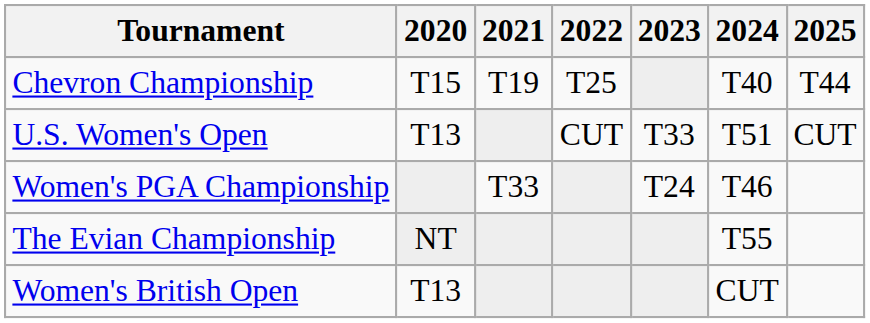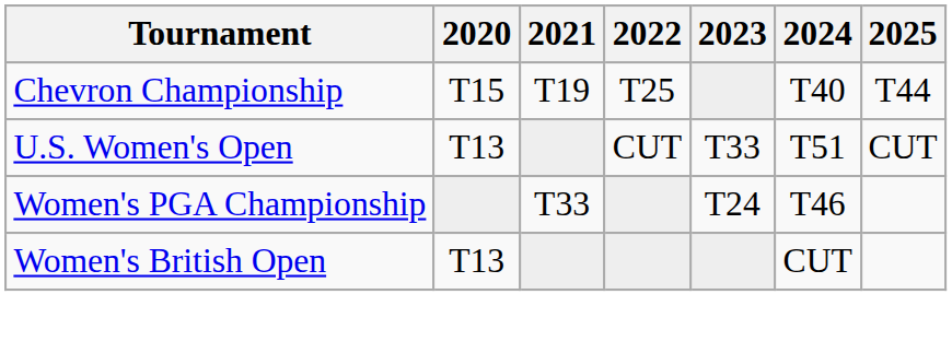 <table class="wikitable" style="font-size:95%;text-align:center;">
 <tr>
 <th>Tournament</th>
 <th>2020</th>
 <th>2021</th>
 <th>2022</th>
 <th>2023</th>
 <th>2024</th>
 <th>2025</th>
 </tr>
 <tr>
 <td align=left><a href='#'>Chevron Championship</a></td>
 <td>T15</td>
 <td>T19</td>
 <td>T25</td>
 <td style="background:#eeeeee;"></td>
 <td>T40</td>
 <td>T44</td>
 </tr>
 <tr>
 <td align=left><a href='#'>U.S. Women's Open</a></td>
 <td>T13</td>
 <td style="background:#eeeeee;"></td>
 <td>CUT</td>
 <td>T33</td>
 <td>T51</td>
 <td>CUT</td>
 </tr>
 <tr>
 <td align=left><a href='#'>Women's PGA Championship</a></td>
 <td style="background:#eeeeee;"></td>
 <td>T33</td>
 <td style="background:#eeeeee;"></td>
 <td>T24</td>
 <td>T46</td>
 <td></td>
 </tr>
 <tr>
-<td align=left><a href='#'>The Evian Championship</a></td>
-<td style="background:#eeeeee;">NT</td>
-<td style="background:#eeeeee;"></td>
-<td style="background:#eeeeee;"></td>
-<td style="background:#eeeeee;"></td>
-<td>T55</td>
-<td></td>
-</tr>
-<tr>
 <td align=left><a href='#'>Women's British Open</a></td>
 <td>T13</td>
 <td style="background:#eeeeee;"></td>
 <td style="background:#eeeeee;"></td>
 <td style="background:#eeeeee;"></td>
 <td>CUT</td>
 <td></td>
 </tr>
 </table>
